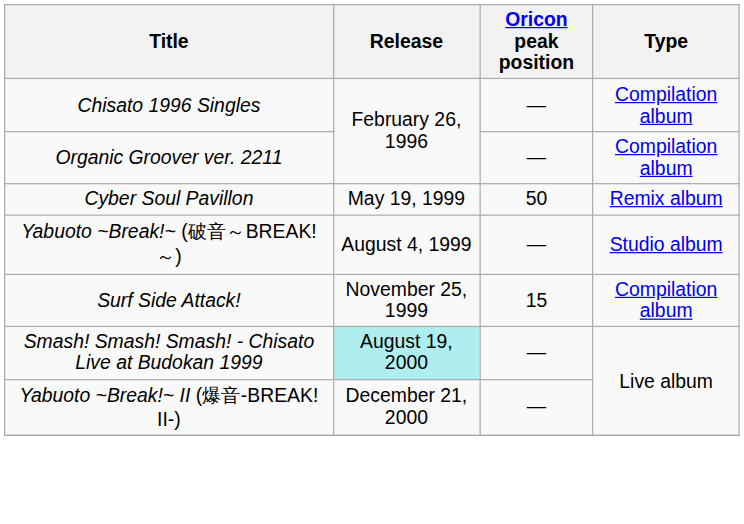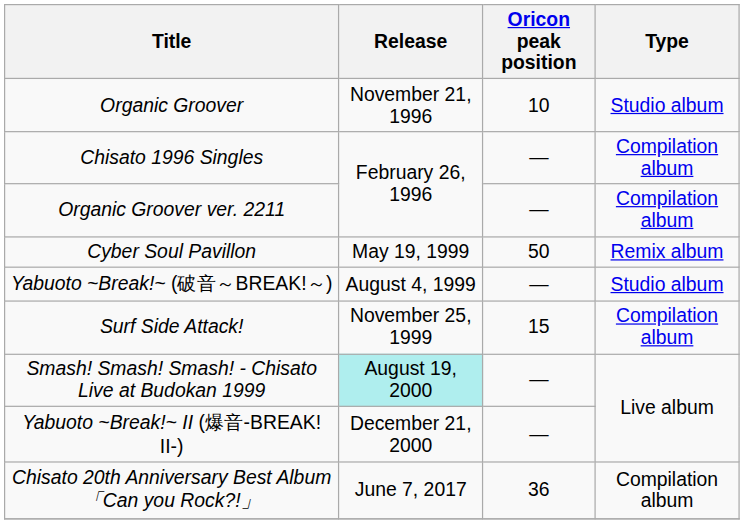 <table class="wikitable" style="text-align:center;">
 <tr>
 <th>Title</th>
 <th>Release</th>
 <th><a href='#'>Oricon</a> <br>peak position</th>
 <th>Type</th>
+</tr>
+<tr>
+<td><em>Organic Groover</em></td>
+<td>November 21, 1996</td>
+<td>10</td>
+<td><a href='#'>Studio album</a></td>
 </tr>
 <tr>
 <td><em>Chisato 1996 Singles</em></td>
 <td rowspan="2">February 26, 1996</td>
 <td>—</td>
 <td><a href='#'>Compilation album</a></td>
 </tr>
 <tr>
 <td><em>Organic Groover ver. 2211</em></td>
 <td>—</td>
 <td><a href='#'>Compilation album</a></td>
 </tr>
 <tr>
 <td><em>Cyber Soul Pavillon</em></td>
 <td>May 19, 1999</td>
 <td>50</td>
 <td><a href='#'>Remix album</a></td>
 </tr>
 <tr>
 <td><em>Yabuoto ~Break!~</em> (破音～BREAK!～)</td>
 <td>August 4, 1999</td>
 <td>—</td>
 <td><a href='#'>Studio album</a></td>
 </tr>
 <tr>
 <td><em>Surf Side Attack!</em></td>
 <td>November 25, 1999</td>
 <td>15</td>
 <td><a href='#'>Compilation album</a></td>
 </tr>
 <tr>
 <td><em>Smash! Smash! Smash! - Chisato Live at Budokan 1999</em></td>
 <td style="background: paleturquoise;">August 19, 2000</td>
 <td>—</td>
 <td rowspan="2">Live album</td>
 </tr>
 <tr>
 <td><em>Yabuoto ~Break!~ II</em> (爆音-BREAK! II-)</td>
 <td>December 21, 2000</td>
 <td>—</td>
 </tr>
 <tr>
+<td><em>Chisato 20th Anniversary Best Album「Can you Rock?!」</em></td>
+<td>June 7, 2017</td>
+<td>36</td>
+<td>Compilation album</td>
+</tr>
+<tr>
 </tr>
 </table>
